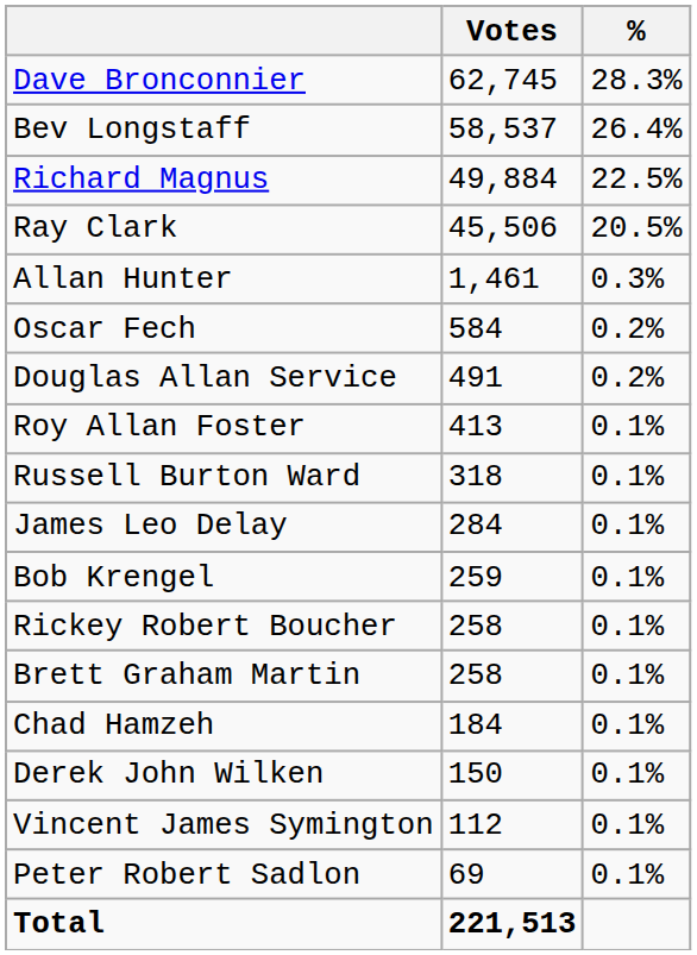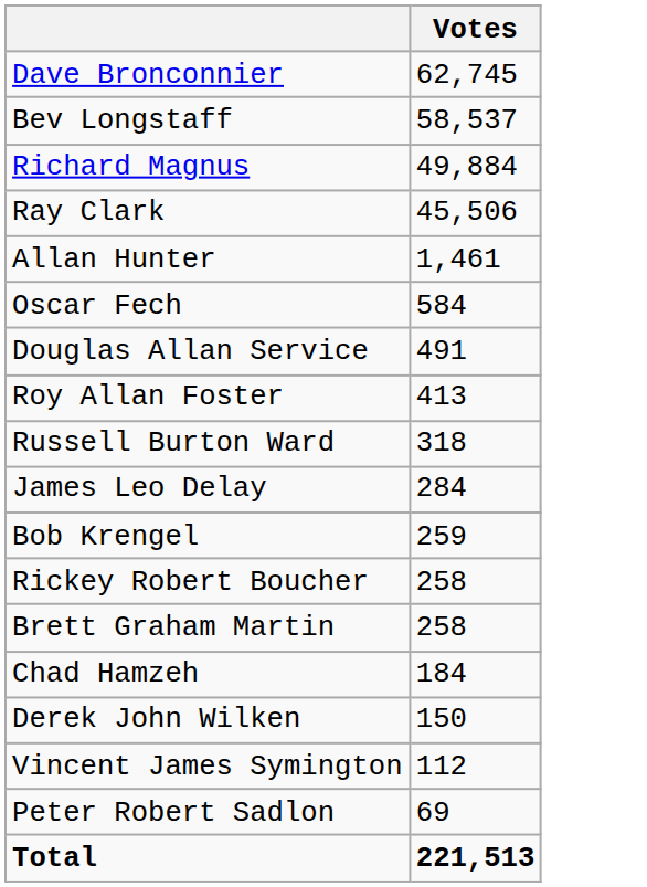 <table class="wikitable">
 <tr>
 <th></th>
 <th>Votes</th>
-<th>%</th>
 </tr>
 <tr>
 <td><a href='#'>Dave Bronconnier</a></td>
 <td>62,745</td>
-<td>28.3%</td>
 </tr>
 <tr>
 <td>Bev Longstaff</td>
 <td>58,537</td>
-<td>26.4%</td>
 </tr>
 <tr>
 <td><a href='#'>Richard Magnus</a></td>
 <td>49,884</td>
-<td>22.5%</td>
 </tr>
 <tr>
 <td>Ray Clark</td>
 <td>45,506</td>
-<td>20.5%</td>
 </tr>
 <tr>
 <td>Allan Hunter</td>
 <td>1,461</td>
-<td>0.3%</td>
 </tr>
 <tr>
 <td>Oscar Fech</td>
 <td>584</td>
-<td>0.2%</td>
 </tr>
 <tr>
 <td>Douglas Allan Service</td>
 <td>491</td>
-<td>0.2%</td>
 </tr>
 <tr>
 <td>Roy Allan Foster</td>
 <td>413</td>
-<td>0.1%</td>
 </tr>
 <tr>
 <td>Russell Burton Ward</td>
 <td>318</td>
-<td>0.1%</td>
 </tr>
 <tr>
 <td>James Leo Delay</td>
 <td>284</td>
-<td>0.1%</td>
 </tr>
 <tr>
 <td>Bob Krengel</td>
 <td>259</td>
-<td>0.1%</td>
 </tr>
 <tr>
 <td>Rickey Robert Boucher</td>
 <td>258</td>
-<td>0.1%</td>
 </tr>
 <tr>
 <td>Brett Graham Martin</td>
 <td>258</td>
-<td>0.1%</td>
 </tr>
 <tr>
 <td>Chad Hamzeh</td>
 <td>184</td>
-<td>0.1%</td>
 </tr>
 <tr>
 <td>Derek John Wilken</td>
 <td>150</td>
-<td>0.1%</td>
 </tr>
 <tr>
 <td>Vincent James Symington</td>
 <td>112</td>
-<td>0.1%</td>
 </tr>
 <tr>
 <td>Peter Robert Sadlon</td>
 <td>69</td>
-<td>0.1%</td>
 </tr>
 <tr>
 <td><strong>Total</strong></td>
 <td><strong>221,513</strong></td>
-<td></td>
 </tr>
 </table>
